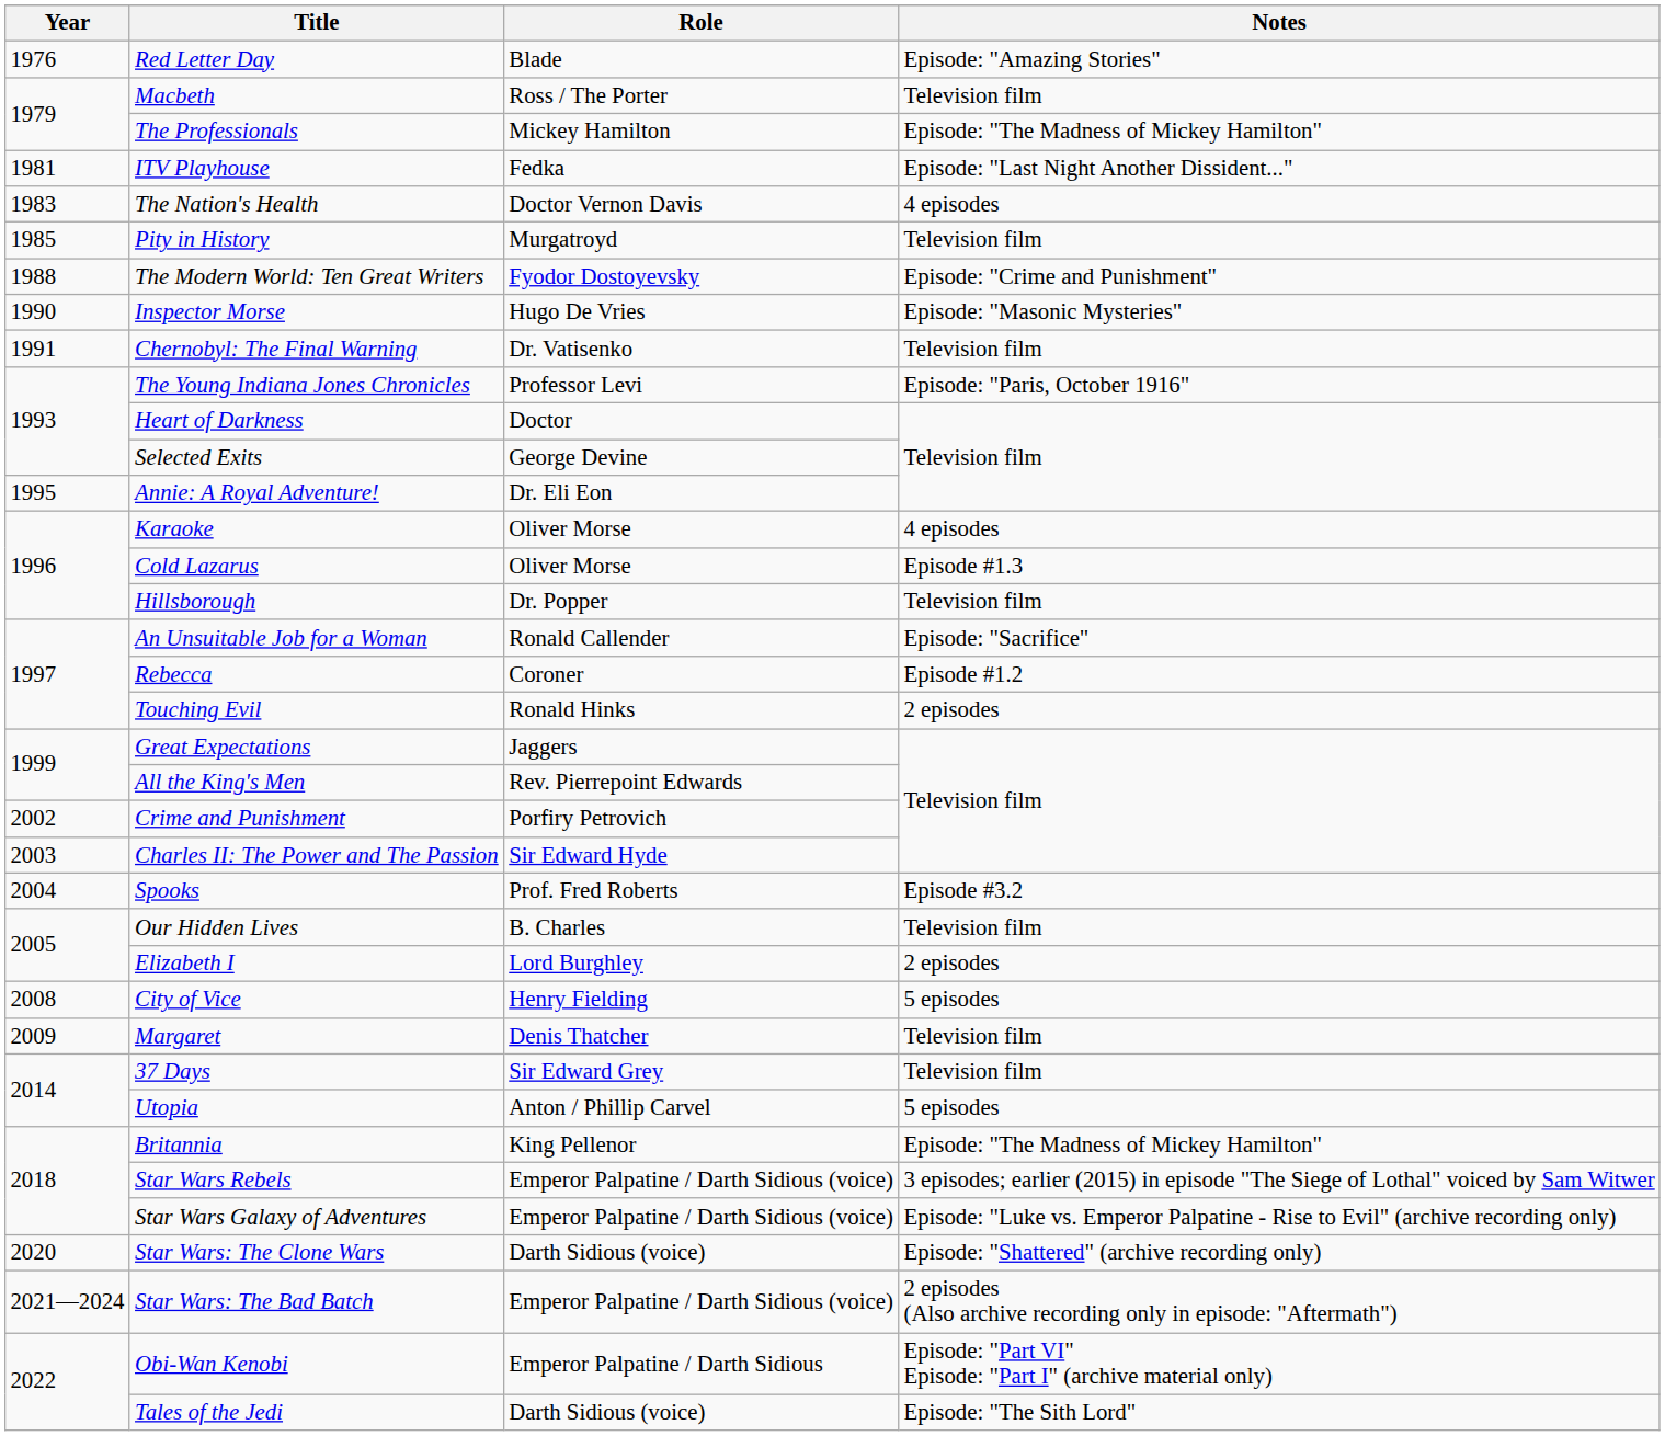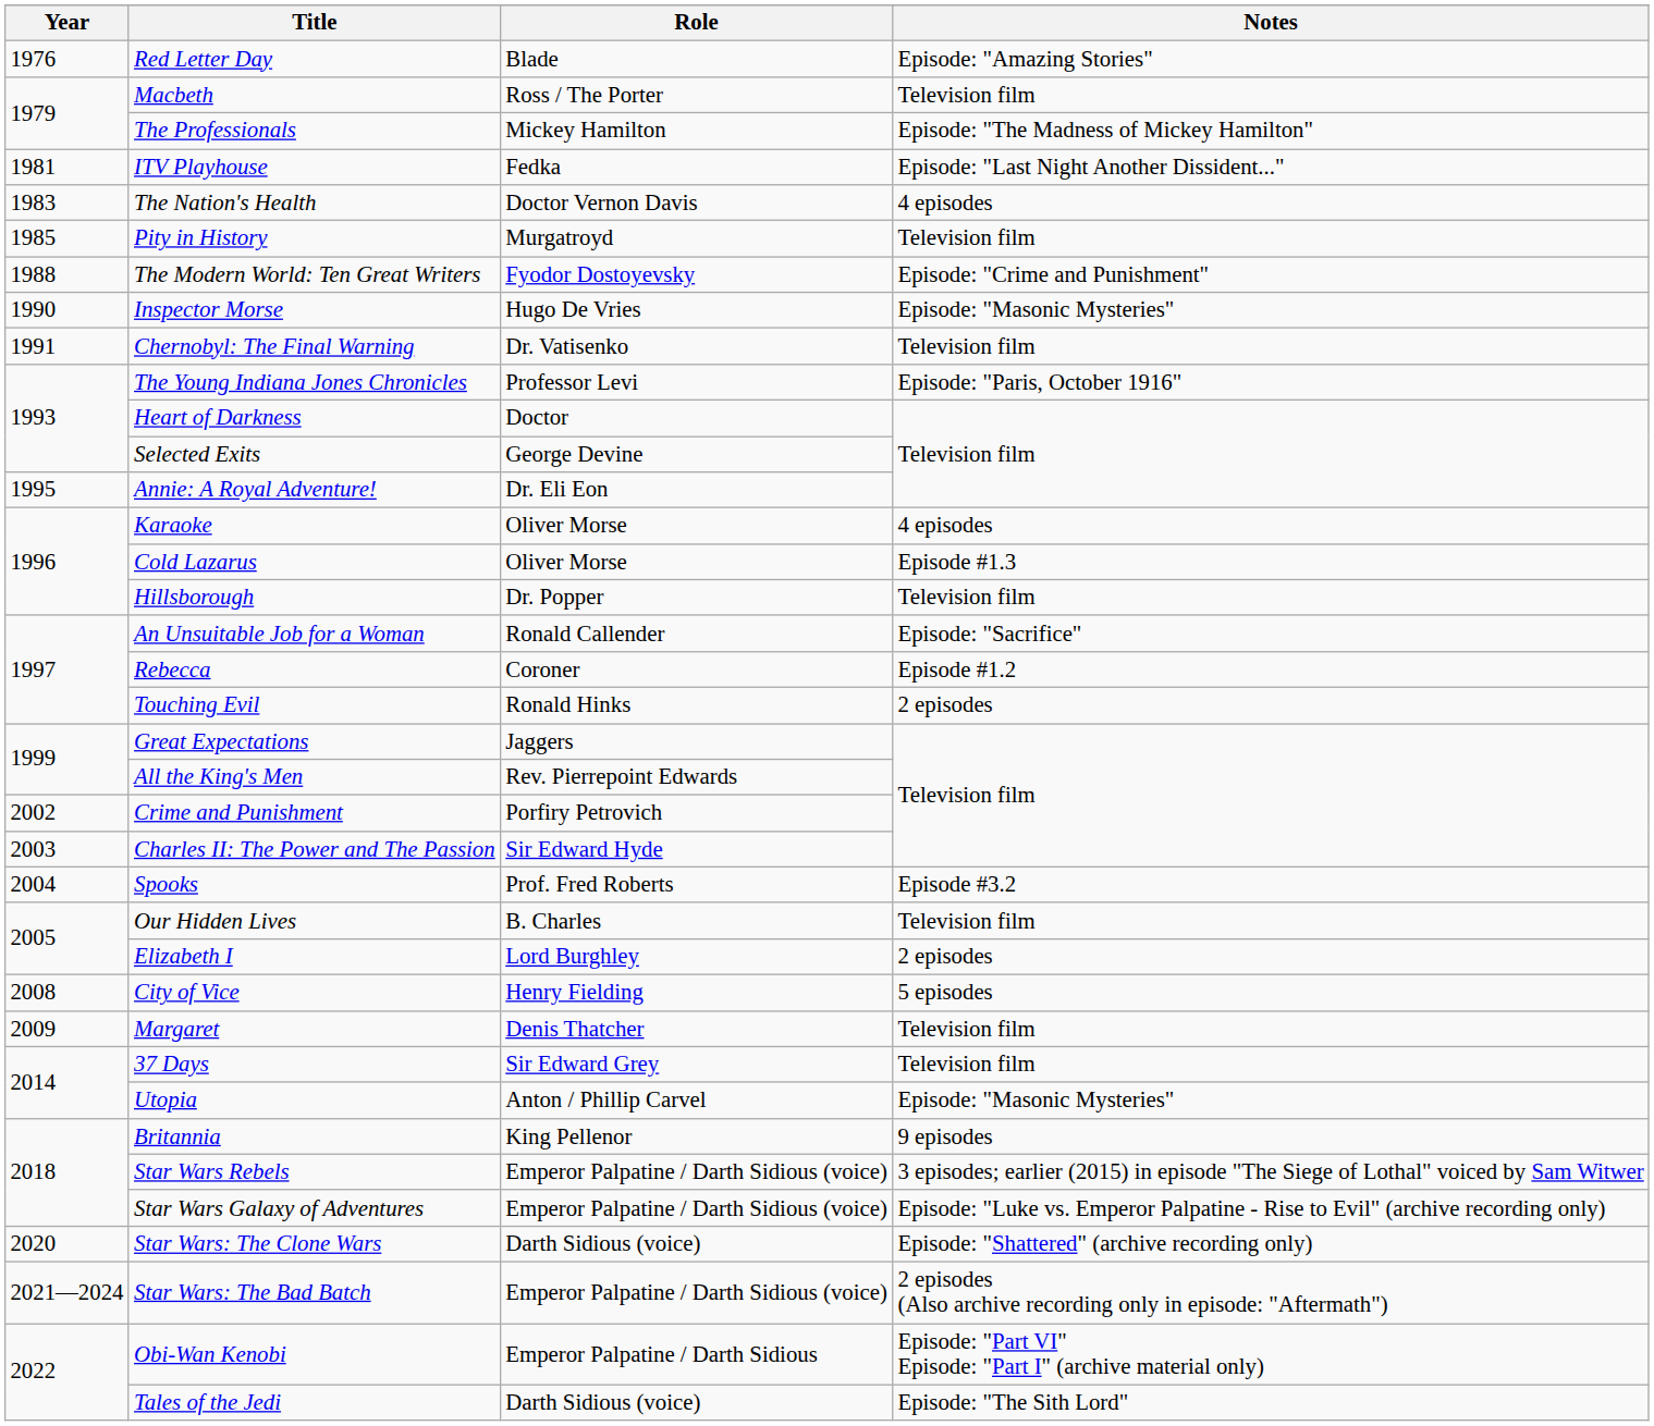 <table class="wikitable sortable">
 <tr>
 </tr>
 <tr style="text-align:center;">
 <th>Year</th>
 <th>Title</th>
 <th>Role</th>
 <th>Notes</th>
 </tr>
 <tr>
 <td>1976</td>
 <td><em><a href='#'>Red Letter Day</a></em></td>
 <td>Blade</td>
 <td>Episode: "Amazing Stories"</td>
 </tr>
 <tr>
 <td rowspan=2>1979</td>
 <td><em><a href='#'>Macbeth</a></em></td>
 <td>Ross / The Porter</td>
 <td>Television film</td>
 </tr>
 <tr>
 <td><em><a href='#'>The Professionals</a></em></td>
 <td>Mickey Hamilton</td>
 <td>Episode: "The Madness of Mickey Hamilton"</td>
 </tr>
 <tr>
 <td>1981</td>
 <td><em><a href='#'>ITV Playhouse</a></em></td>
 <td>Fedka</td>
 <td>Episode: "Last Night Another Dissident..."</td>
 </tr>
 <tr>
 <td>1983</td>
 <td><em>The Nation's Health</em></td>
 <td>Doctor Vernon Davis</td>
 <td>4 episodes</td>
 </tr>
 <tr>
 <td>1985</td>
 <td><em><a href='#'>Pity in History</a></em></td>
 <td>Murgatroyd</td>
 <td>Television film</td>
 </tr>
 <tr>
 <td>1988</td>
 <td><em>The Modern World: Ten Great Writers</em></td>
 <td><a href='#'>Fyodor Dostoyevsky</a></td>
 <td>Episode: "Crime and Punishment"</td>
 </tr>
 <tr>
 <td>1990</td>
 <td><em><a href='#'>Inspector Morse</a></em></td>
 <td>Hugo De Vries</td>
 <td>Episode: "Masonic Mysteries"</td>
 </tr>
 <tr>
 <td>1991</td>
 <td><em><a href='#'>Chernobyl: The Final Warning</a></em></td>
 <td>Dr. Vatisenko</td>
 <td>Television film</td>
 </tr>
 <tr>
 <td rowspan=3>1993</td>
 <td><em><a href='#'>The Young Indiana Jones Chronicles</a></em></td>
 <td>Professor Levi</td>
 <td>Episode: "Paris, October 1916"</td>
 </tr>
 <tr>
 <td><em><a href='#'>Heart of Darkness</a></em></td>
 <td>Doctor</td>
 <td rowspan=3>Television film</td>
 </tr>
 <tr>
 <td><em>Selected Exits</em></td>
 <td>George Devine</td>
 </tr>
 <tr>
 <td>1995</td>
 <td><em><a href='#'>Annie: A Royal Adventure!</a></em></td>
 <td>Dr. Eli Eon</td>
 </tr>
 <tr>
 <td rowspan=3>1996</td>
 <td><em><a href='#'>Karaoke</a></em></td>
 <td>Oliver Morse</td>
 <td>4 episodes</td>
 </tr>
 <tr>
 <td><em><a href='#'>Cold Lazarus</a></em></td>
 <td>Oliver Morse</td>
 <td>Episode #1.3</td>
 </tr>
 <tr>
 <td><em><a href='#'>Hillsborough</a></em></td>
 <td>Dr. Popper</td>
 <td>Television film</td>
 </tr>
 <tr>
 <td rowspan=3>1997</td>
 <td><em><a href='#'>An Unsuitable Job for a Woman</a></em></td>
 <td>Ronald Callender</td>
 <td>Episode: "Sacrifice"</td>
 </tr>
 <tr>
 <td><em><a href='#'>Rebecca</a></em></td>
 <td>Coroner</td>
 <td>Episode #1.2</td>
 </tr>
 <tr>
 <td><em><a href='#'>Touching Evil</a></em></td>
 <td>Ronald Hinks</td>
 <td>2 episodes</td>
 </tr>
 <tr>
 <td rowspan=2>1999</td>
 <td><em><a href='#'>Great Expectations</a></em></td>
 <td>Jaggers</td>
 <td rowspan=4>Television film</td>
 </tr>
 <tr>
 <td><em><a href='#'>All the King's Men</a></em></td>
 <td>Rev. Pierrepoint Edwards</td>
 </tr>
 <tr>
 <td>2002</td>
 <td><em><a href='#'>Crime and Punishment</a></em></td>
 <td>Porfiry Petrovich</td>
 </tr>
 <tr>
 <td>2003</td>
 <td><em><a href='#'>Charles II: The Power and The Passion</a></em></td>
 <td><a href='#'>Sir Edward Hyde</a></td>
 </tr>
 <tr>
 <td>2004</td>
 <td><em><a href='#'>Spooks</a></em></td>
 <td>Prof. Fred Roberts</td>
 <td>Episode #3.2</td>
 </tr>
 <tr>
 <td rowspan=2>2005</td>
 <td><em>Our Hidden Lives</em></td>
 <td>B. Charles</td>
 <td>Television film</td>
 </tr>
 <tr>
 <td><em><a href='#'>Elizabeth I</a></em></td>
 <td><a href='#'>Lord Burghley</a></td>
 <td>2 episodes</td>
 </tr>
 <tr>
 <td>2008</td>
 <td><em><a href='#'>City of Vice</a></em></td>
 <td><a href='#'>Henry Fielding</a></td>
 <td>5 episodes</td>
 </tr>
 <tr>
 <td>2009</td>
 <td><em><a href='#'>Margaret</a></em></td>
 <td><a href='#'>Denis Thatcher</a></td>
 <td>Television film</td>
 </tr>
 <tr>
 <td rowspan=2>2014</td>
 <td><em><a href='#'>37 Days</a></em></td>
 <td><a href='#'>Sir Edward Grey</a></td>
 <td>Television film</td>
 </tr>
 <tr>
 <td><em><a href='#'>Utopia</a></em></td>
 <td>Anton / Phillip Carvel</td>
-<td>5 episodes</td>
+<td>Episode: "Masonic Mysteries"</td>
 </tr>
 <tr>
 <td rowspan="3">2018</td>
 <td><em><a href='#'>Britannia</a></em></td>
 <td>King Pellenor</td>
-<td>Episode: "The Madness of Mickey Hamilton"</td>
+<td>9 episodes</td>
 </tr>
 <tr>
 <td><em><a href='#'>Star Wars Rebels</a></em></td>
 <td>Emperor Palpatine / Darth Sidious (voice)</td>
 <td>3 episodes; earlier (2015) in episode "The Siege of Lothal" voiced by <a href='#'>Sam Witwer</a></td>
 </tr>
 <tr>
 <td><em>Star Wars Galaxy of Adventures</em></td>
 <td>Emperor Palpatine / Darth Sidious (voice)</td>
 <td>Episode: "Luke vs. Emperor Palpatine - Rise to Evil" (archive recording only)</td>
 </tr>
 <tr>
 <td>2020</td>
 <td><em><a href='#'>Star Wars: The Clone Wars</a></em></td>
 <td>Darth Sidious (voice)</td>
 <td>Episode: "<a href='#'>Shattered</a>" (archive recording only)</td>
 </tr>
 <tr>
 <td>2021—2024</td>
 <td><em><a href='#'>Star Wars: The Bad Batch</a></em></td>
 <td>Emperor Palpatine / Darth Sidious (voice)</td>
 <td>2 episodes<br>(Also archive recording only in episode: "Aftermath")</td>
 </tr>
 <tr>
 <td rowspan=2>2022</td>
 <td><em><a href='#'>Obi-Wan Kenobi</a></em></td>
 <td>Emperor Palpatine / Darth Sidious</td>
 <td>Episode: "<a href='#'>Part VI</a>"<br>Episode: "<a href='#'>Рart I</a>" (archive material only)</td>
 </tr>
 <tr>
 <td><em><a href='#'>Tales of the Jedi</a></em></td>
 <td>Darth Sidious (voice)</td>
 <td>Episode: "The Sith Lord"</td>
 </tr>
 </table>
